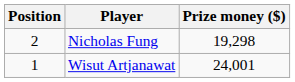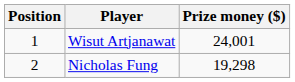 <table class="wikitable">
 <tr>
 <th>Position</th>
 <th>Player</th>
 <th>Prize money ($)</th>
 </tr>
 <tr>
+<td align=center>1</td>
+<td> <a href='#'>Wisut Artjanawat</a></td>
+<td align=center>24,001</td>
+</tr>
+<tr>
 <td align=center>2</td>
 <td> <a href='#'>Nicholas Fung</a></td>
 <td align=center>19,298</td>
 </tr>
-<tr>
-<td align=center>1</td>
-<td> <a href='#'>Wisut Artjanawat</a></td>
-<td align=center>24,001</td>
-</tr>
 </table>
